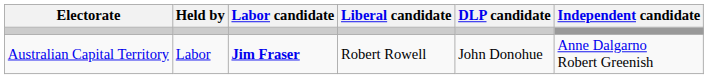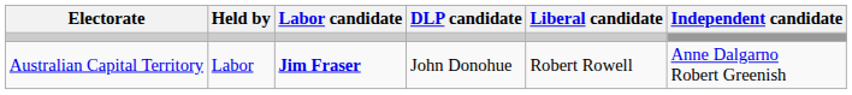 <table class="wikitable">
 <tr>
 <th>Electorate</th>
 <th>Held by</th>
 <th><a href='#'>Labor</a> candidate</th>
+<th><a href='#'>DLP</a> candidate</th>
 <th><a href='#'>Liberal</a> candidate</th>
-<th><a href='#'>DLP</a> candidate</th>
 <th><a href='#'>Independent</a> candidate</th>
 </tr>
 <tr bgcolor="#cccccc">
 <td></td>
 <td></td>
 <td></td>
 <td></td>
 <td></td>
 <td bgcolor="#999999"></td>
 </tr>
 <tr>
 <td><a href='#'>Australian Capital Territory</a></td>
 <td><a href='#'>Labor</a></td>
 <td><strong><a href='#'>Jim Fraser</a></strong></td>
+<td>John Donohue</td>
 <td>Robert Rowell</td>
-<td>John Donohue</td>
 <td><a href='#'>Anne Dalgarno</a><br>Robert Greenish</td>
 </tr>
 </table>
